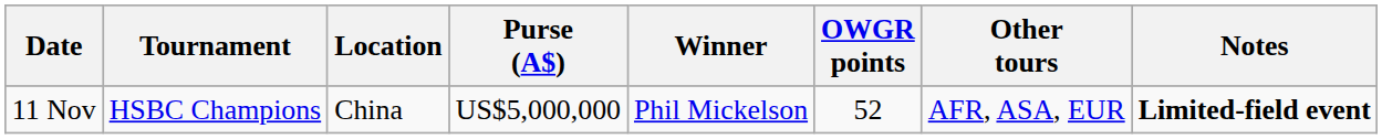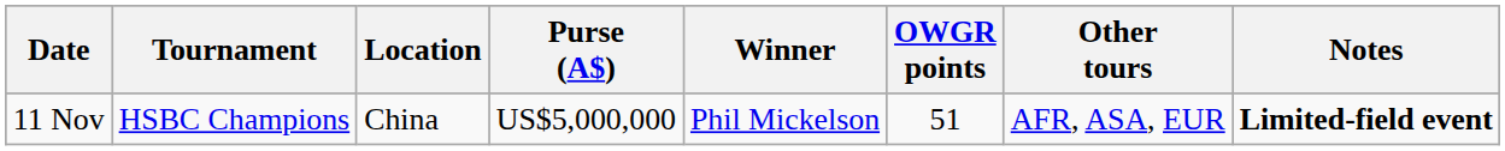 <table class="wikitable" style="font-size:95%">
 <tr>
 <th>Date</th>
 <th>Tournament</th>
 <th>Location</th>
 <th>Purse<br>(<a href='#'>A$</a>)</th>
 <th>Winner</th>
 <th><a href='#'>OWGR</a><br>points</th>
 <th>Other<br>tours</th>
 <th>Notes</th>
 </tr>
 <tr>
 <td>11 Nov</td>
 <td><a href='#'>HSBC Champions</a></td>
 <td>China</td>
 <td align=right>US$5,000,000</td>
 <td> <a href='#'>Phil Mickelson</a></td>
-<td align=center>52</td>
+<td align=center>51</td>
 <td><a href='#'>AFR</a>, <a href='#'>ASA</a>, <a href='#'>EUR</a></td>
 <td><strong>Limited-field event</strong></td>
 </tr>
 </table>
